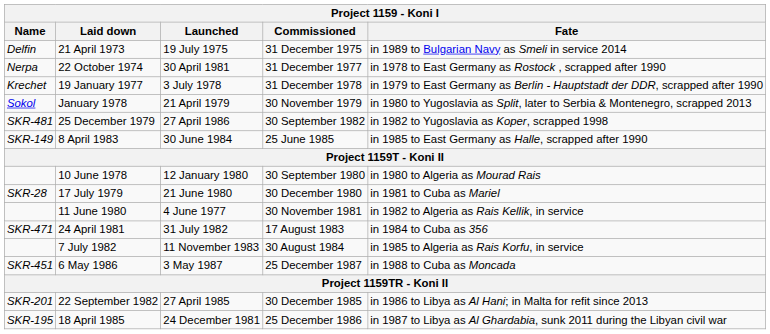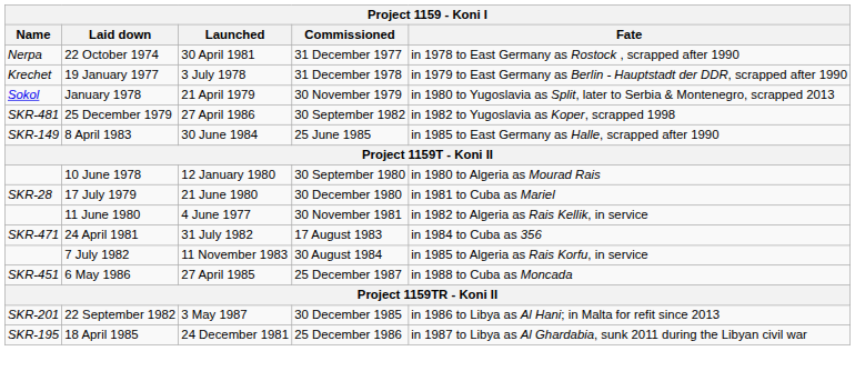 <table border="1" class="wikitable">
 <tr>
 <th colspan="5">Project 1159 - Koni I</th>
 </tr>
 <tr>
 <th>Name</th>
 <th>Laid down</th>
 <th>Launched</th>
 <th>Commissioned</th>
 <th>Fate</th>
-</tr>
-<tr>
-<td><em>Delfin</em></td>
-<td>21 April 1973</td>
-<td>19 July 1975</td>
-<td>31 December 1975</td>
-<td>in 1989 to <a href='#'>Bulgarian Navy</a> as <em>Smeli</em> in service 2014</td>
 </tr>
 <tr>
 <td><em>Nerpa</em></td>
 <td>22 October 1974</td>
 <td>30 April 1981</td>
 <td>31 December 1977</td>
 <td>in 1978 to East Germany as <em>Rostock</em> , scrapped after 1990</td>
 </tr>
 <tr>
 <td><em>Krechet</em></td>
 <td>19 January 1977</td>
 <td>3 July 1978</td>
 <td>31 December 1978</td>
 <td>in 1979 to East Germany as <em>Berlin - Hauptstadt der DDR</em>, scrapped after 1990</td>
 </tr>
 <tr>
 <td><a href='#'><em>Sokol</em></a></td>
 <td>January 1978</td>
 <td>21 April 1979</td>
 <td>30 November 1979</td>
 <td>in 1980 to Yugoslavia as <em>Split</em>, later to Serbia & Montenegro, scrapped 2013</td>
 </tr>
 <tr>
 <td><em>SKR-481</em></td>
 <td>25 December 1979</td>
 <td>27 April 1986</td>
 <td>30 September 1982</td>
 <td>in 1982 to Yugoslavia as <em>Koper</em>, scrapped 1998</td>
 </tr>
 <tr>
 <td><em>SKR-149</em></td>
 <td>8 April 1983</td>
 <td>30 June 1984</td>
 <td>25 June 1985</td>
 <td>in 1985 to East Germany as <em>Halle</em>, scrapped after 1990</td>
 </tr>
 <tr>
 <th colspan="5">Project 1159T - Koni II</th>
 </tr>
 <tr>
 <td></td>
 <td>10 June 1978</td>
 <td>12 January 1980</td>
 <td>30 September 1980</td>
 <td>in 1980 to Algeria as <em>Mourad Rais</em></td>
 </tr>
 <tr>
 <td><em>SKR-28</em></td>
 <td>17 July 1979</td>
 <td>21 June 1980</td>
 <td>30 December 1980</td>
 <td>in 1981 to Cuba as <em>Mariel</em></td>
 </tr>
 <tr>
 <td></td>
 <td>11 June 1980</td>
 <td>4 June 1977</td>
 <td>30 November 1981</td>
 <td>in 1982 to Algeria as <em>Rais Kellik</em>, in service</td>
 </tr>
 <tr>
 <td><em>SKR-471</em></td>
 <td>24 April 1981</td>
 <td>31 July 1982</td>
 <td>17 August 1983</td>
 <td>in 1984 to Cuba as <em>356</em></td>
 </tr>
 <tr>
 <td></td>
 <td>7 July 1982</td>
 <td>11 November 1983</td>
 <td>30 August 1984</td>
 <td>in 1985 to Algeria as <em>Rais Korfu</em>, in service</td>
 </tr>
 <tr>
 <td><em>SKR-451</em></td>
 <td>6 May 1986</td>
-<td>3 May 1987</td>
+<td>27 April 1985</td>
 <td>25 December 1987</td>
 <td>in 1988 to Cuba as <em>Moncada</em></td>
 </tr>
 <tr>
 <th colspan="5">Project 1159TR - Koni II</th>
 </tr>
 <tr>
 <td><em>SKR-201</em></td>
 <td>22 September 1982</td>
-<td>27 April 1985</td>
+<td>3 May 1987</td>
 <td>30 December 1985</td>
 <td>in 1986 to Libya as <em>Al Hani</em>; in Malta for refit since 2013</td>
 </tr>
 <tr>
 <td><em>SKR-195</em></td>
 <td>18 April 1985</td>
 <td>24 December 1981</td>
 <td>25 December 1986</td>
 <td>in 1987 to Libya as <em>Al Ghardabia</em>, sunk 2011 during the Libyan civil war</td>
 </tr>
 </table>
